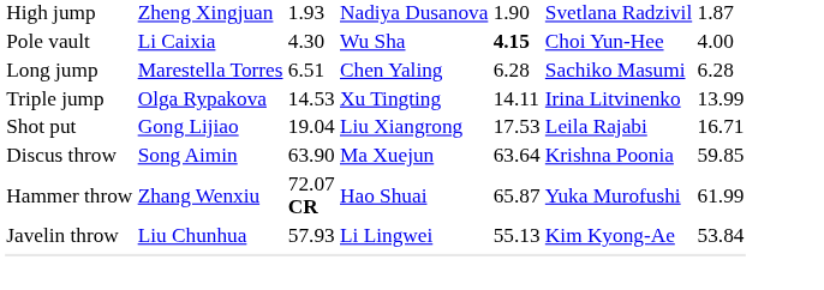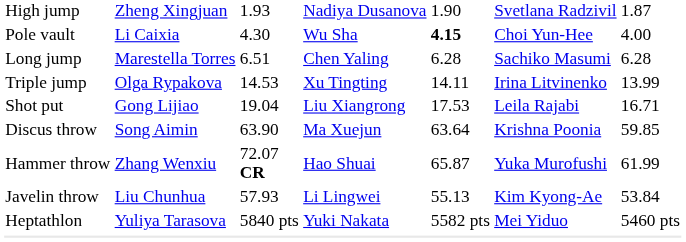 <table>
 <tr>
 <td>High jump<br></td>
 <td><a href='#'>Zheng Xingjuan</a><br></td>
 <td>1.93</td>
 <td><a href='#'>Nadiya Dusanova</a><br></td>
 <td>1.90</td>
 <td><a href='#'>Svetlana Radzivil</a><br></td>
 <td>1.87</td>
 </tr>
 <tr>
 <td>Pole vault<br></td>
 <td><a href='#'>Li Caixia</a><br></td>
 <td>4.30</td>
 <td><a href='#'>Wu Sha</a><br></td>
 <td><strong>4.15</strong></td>
 <td><a href='#'>Choi Yun-Hee</a><br></td>
 <td>4.00</td>
 </tr>
 <tr>
 <td>Long jump<br></td>
 <td><a href='#'>Marestella Torres</a><br></td>
 <td>6.51</td>
 <td><a href='#'>Chen Yaling</a><br></td>
 <td>6.28</td>
 <td><a href='#'>Sachiko Masumi</a><br></td>
 <td>6.28</td>
 </tr>
 <tr>
 <td>Triple jump<br></td>
 <td><a href='#'>Olga Rypakova</a><br></td>
 <td>14.53</td>
 <td><a href='#'>Xu Tingting</a><br></td>
 <td>14.11</td>
 <td><a href='#'>Irina Litvinenko</a><br></td>
 <td>13.99</td>
 </tr>
 <tr>
 <td>Shot put<br></td>
 <td><a href='#'>Gong Lijiao</a><br></td>
 <td>19.04</td>
 <td><a href='#'>Liu Xiangrong</a><br></td>
 <td>17.53</td>
 <td><a href='#'>Leila Rajabi</a><br></td>
 <td>16.71</td>
 </tr>
 <tr>
 <td>Discus throw<br></td>
 <td><a href='#'>Song Aimin</a><br></td>
 <td>63.90</td>
 <td><a href='#'>Ma Xuejun</a><br></td>
 <td>63.64</td>
 <td><a href='#'>Krishna Poonia</a><br></td>
 <td>59.85</td>
 </tr>
 <tr>
 <td>Hammer throw<br></td>
 <td><a href='#'>Zhang Wenxiu</a><br></td>
 <td>72.07<br><strong>CR</strong></td>
 <td><a href='#'>Hao Shuai</a><br></td>
 <td>65.87</td>
 <td><a href='#'>Yuka Murofushi</a><br></td>
 <td>61.99</td>
 </tr>
 <tr>
 <td>Javelin throw<br></td>
 <td><a href='#'>Liu Chunhua</a><br></td>
 <td>57.93</td>
 <td><a href='#'>Li Lingwei</a><br></td>
 <td>55.13</td>
 <td><a href='#'>Kim Kyong-Ae</a><br></td>
 <td>53.84</td>
 </tr>
 <tr>
+<td>Heptathlon<br></td>
+<td><a href='#'>Yuliya Tarasova</a><br></td>
+<td>5840 pts</td>
+<td><a href='#'>Yuki Nakata</a><br></td>
+<td>5582 pts</td>
+<td><a href='#'>Mei Yiduo</a><br></td>
+<td>5460 pts</td>
+</tr>
+<tr>
 </tr>
 <tr bgcolor= e8e8e8>
 <td colspan=7></td>
 </tr>
 </table>
